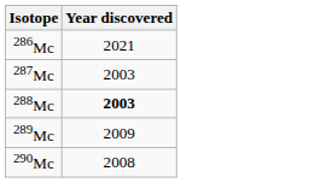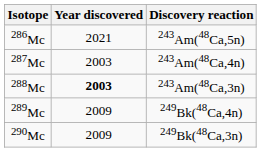 <table class="wikitable" style="text-align:center">
 <tr>
 <th>Isotope</th>
 <th>Year discovered</th>
+<th>Discovery reaction</th>
 </tr>
 <tr id=Moscovium-286>
 <td><sup>286</sup>Mc</td>
 <td>2021</td>
+<td><sup>243</sup>Am(<sup>48</sup>Ca,5n)</td>
 </tr>
 <tr id=Moscovium-287>
 <td><sup>287</sup>Mc</td>
 <td>2003</td>
+<td><sup>243</sup>Am(<sup>48</sup>Ca,4n)</td>
 </tr>
 <tr id=Moscovium-288>
 <td><sup>288</sup>Mc</td>
 <td><strong>2003</strong></td>
+<td><sup>243</sup>Am(<sup>48</sup>Ca,3n)</td>
 </tr>
 <tr id=Moscovium-289>
 <td><sup>289</sup>Mc</td>
 <td>2009</td>
+<td><sup>249</sup>Bk(<sup>48</sup>Ca,4n)</td>
 </tr>
 <tr id=Moscovium-290>
 <td><sup>290</sup>Mc</td>
-<td>2008</td>
+<td>2009</td>
+<td><sup>249</sup>Bk(<sup>48</sup>Ca,3n)</td>
 </tr>
 </table>
